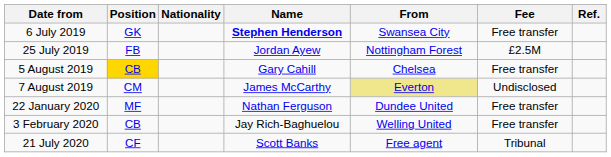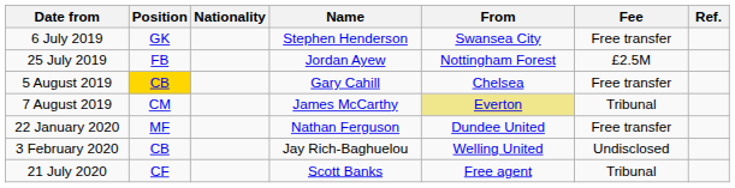 <table class="wikitable"  style="text-align:center; font-size:90%; ">
 <tr>
 <th style="width:120px;">Date from</th>
 <th style="width:50px;">Position</th>
 <th style="width:50px;">Nationality</th>
 <th style="width:150px;">Name</th>
 <th style="width:150px;">From</th>
 <th style="width:110px;">Fee</th>
 <th style="width:35px;">Ref.</th>
 </tr>
 <tr>
 <td>6 July 2019</td>
 <td><a href='#'>GK</a></td>
 <td></td>
-<td><strong><a href='#'>Stephen Henderson</a></strong></td>
+<td><a href='#'>Stephen Henderson</a></td>
 <td><a href='#'>Swansea City</a></td>
 <td>Free transfer</td>
 <td></td>
 </tr>
 <tr>
 <td>25 July 2019</td>
 <td><a href='#'>FB</a></td>
 <td></td>
 <td><a href='#'>Jordan Ayew</a></td>
 <td><a href='#'>Nottingham Forest</a></td>
 <td>£2.5M</td>
 <td></td>
 </tr>
 <tr>
 <td>5 August 2019</td>
 <td style="background: gold;"><a href='#'>CB</a></td>
 <td></td>
 <td><a href='#'>Gary Cahill</a></td>
 <td><a href='#'>Chelsea</a></td>
 <td>Free transfer</td>
 <td></td>
 </tr>
 <tr>
 <td>7 August 2019</td>
 <td><a href='#'>CM</a></td>
 <td></td>
 <td><a href='#'>James McCarthy</a></td>
 <td style="background: khaki;"><a href='#'>Everton</a></td>
-<td>Undisclosed</td>
+<td>Tribunal</td>
 <td></td>
 </tr>
 <tr>
 <td>22 January 2020</td>
 <td><a href='#'>MF</a></td>
 <td></td>
 <td><a href='#'>Nathan Ferguson</a></td>
 <td><a href='#'>Dundee United</a></td>
 <td>Free transfer</td>
 <td></td>
 </tr>
 <tr>
 <td>3 February 2020</td>
 <td><a href='#'>CB</a></td>
 <td></td>
 <td>Jay Rich-Baghuelou</td>
 <td><a href='#'>Welling United</a></td>
-<td>Free transfer</td>
+<td>Undisclosed</td>
 <td></td>
 </tr>
 <tr>
 <td>21 July 2020</td>
 <td><a href='#'>CF</a></td>
 <td></td>
 <td><a href='#'>Scott Banks</a></td>
 <td><a href='#'>Free agent</a></td>
 <td>Tribunal</td>
 <td></td>
 </tr>
 </table>
